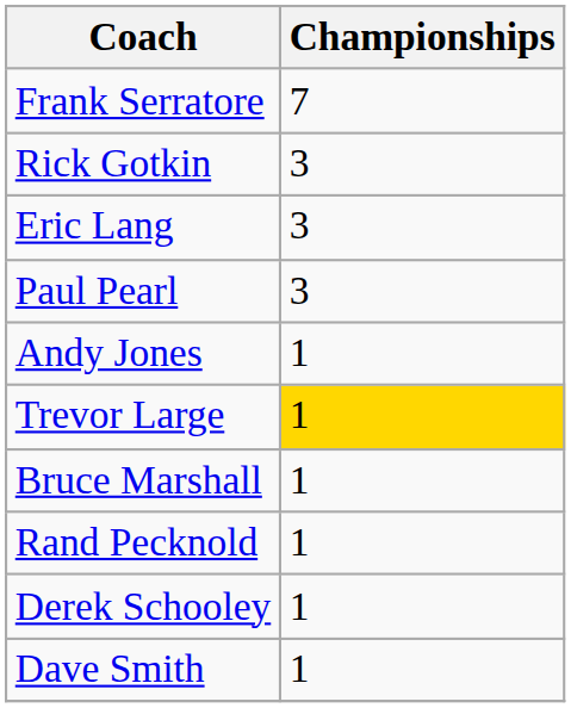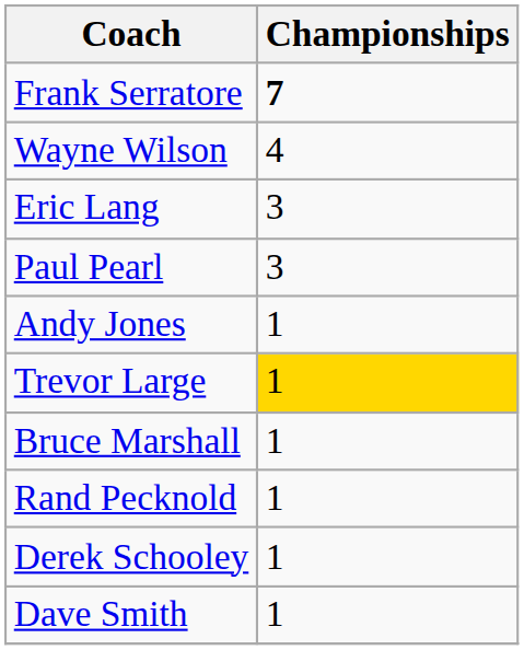 <table class="wikitable">
 <tr>
 <th>Coach</th>
 <th>Championships</th>
 </tr>
 <tr>
 <td><a href='#'>Frank Serratore</a></td>
-<td>7</td>
+<td><strong>7</strong></td>
 </tr>
 <tr>
-<td><a href='#'>Rick Gotkin</a></td>
-<td>3</td>
+<td><a href='#'>Wayne Wilson</a></td>
+<td>4</td>
 </tr>
 <tr>
 <td><a href='#'>Eric Lang</a></td>
 <td>3</td>
 </tr>
 <tr>
 <td><a href='#'>Paul Pearl</a></td>
 <td>3</td>
 </tr>
 <tr>
 <td><a href='#'>Andy Jones</a></td>
 <td>1</td>
 </tr>
 <tr>
 <td><a href='#'>Trevor Large</a></td>
 <td style="background: gold;">1</td>
 </tr>
 <tr>
 <td><a href='#'>Bruce Marshall</a></td>
 <td>1</td>
 </tr>
 <tr>
 <td><a href='#'>Rand Pecknold</a></td>
 <td>1</td>
 </tr>
 <tr>
 <td><a href='#'>Derek Schooley</a></td>
 <td>1</td>
 </tr>
 <tr>
 <td><a href='#'>Dave Smith</a></td>
 <td>1</td>
 </tr>
 <tr>
 </tr>
 </table>
